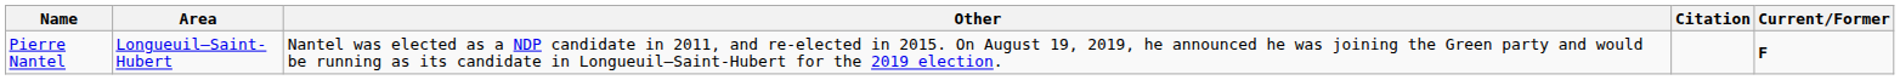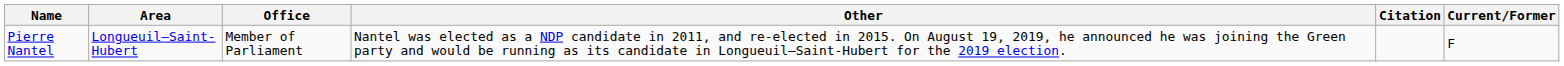 <table class="wikitable">
 <tr>
 <th>Name</th>
 <th>Area</th>
+<th>Office</th>
 <th>Other</th>
 <th>Citation</th>
 <th>Current/Former</th>
 </tr>
 <tr>
 <td><a href='#'>Pierre Nantel</a></td>
 <td><a href='#'>Longueuil—Saint-Hubert</a></td>
+<td>Member of Parliament</td>
 <td>Nantel was elected as a <a href='#'>NDP</a> candidate in 2011, and re-elected in 2015.  On August 19, 2019, he announced he was joining the Green party and would be running as its candidate in Longueuil—Saint-Hubert for the <a href='#'>2019 election</a>.</td>
 <td></td>
-<td><strong>F</strong></td>
+<td>F</td>
 </tr>
 </table>
